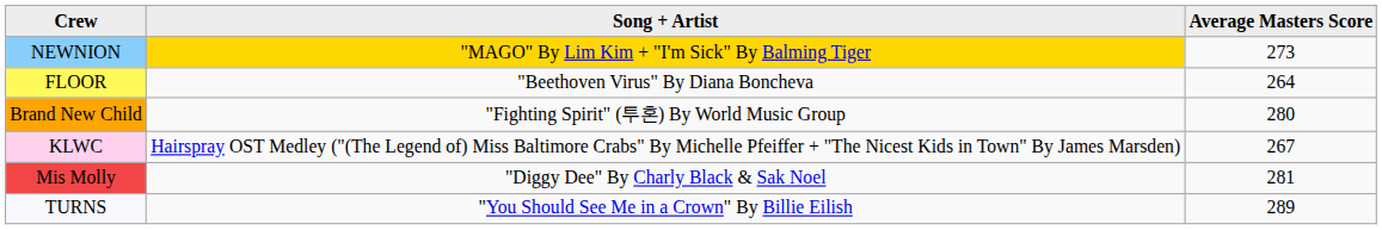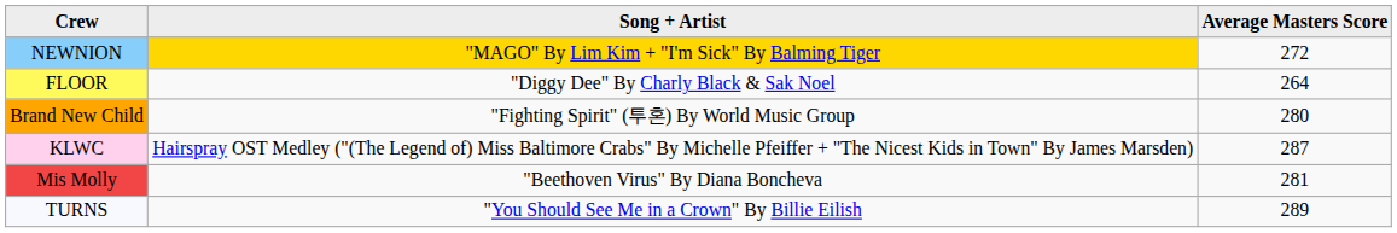 <table class="wikitable sortable" style="text-align:center; font-size:90%">
 <tr>
 <th style="background:#EDEDED">Crew</th>
 <th style="background:#EDEDED">Song + Artist</th>
 <th style="background:#EDEDED">Average Masters Score</th>
 </tr>
 <tr>
 <td style="background:#87CEFA">NEWNION</td>
 <td style="background: gold;">"MAGO" By <a href='#'>Lim Kim</a> + "I'm Sick" By <a href='#'>Balming Tiger</a></td>
-<td>273</td>
+<td>272</td>
 </tr>
 <tr>
 <td style="background:#FFFA5C">FLOOR</td>
-<td>"Beethoven Virus" By Diana Boncheva</td>
+<td>"Diggy Dee" By <a href='#'>Charly Black</a> & <a href='#'>Sak Noel</a></td>
 <td>264</td>
 </tr>
 <tr>
 <td style="background:orange">Brand New Child</td>
 <td>"Fighting Spirit" (투혼) By World Music Group</td>
 <td>280</td>
 </tr>
 <tr>
 <td style="background:#FFD1ED">KLWC</td>
 <td><a href='#'>Hairspray</a> OST Medley ("(The Legend of) Miss Baltimore Crabs" By Michelle Pfeiffer + "The Nicest Kids in Town" By James Marsden)</td>
-<td>267</td>
+<td>287</td>
 </tr>
 <tr>
 <td style="background:#F24646">Mis Molly</td>
-<td>"Diggy Dee" By <a href='#'>Charly Black</a> & <a href='#'>Sak Noel</a></td>
+<td>"Beethoven Virus" By Diana Boncheva</td>
 <td>281</td>
 </tr>
 <tr>
 <td style="background:#F8F8FF">TURNS</td>
 <td>"<a href='#'>You Should See Me in a Crown</a>" By <a href='#'>Billie Eilish</a></td>
 <td>289</td>
 </tr>
 </table>
